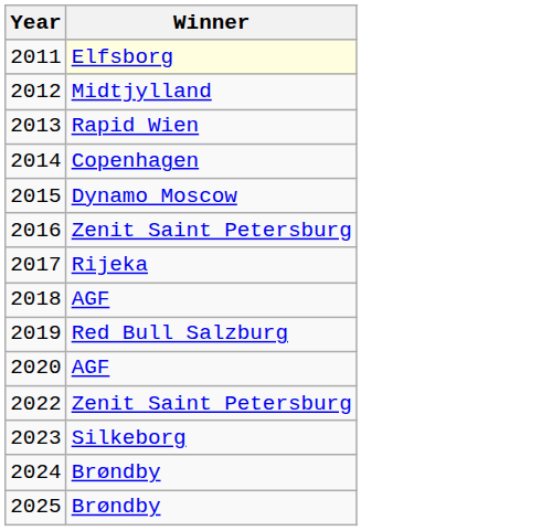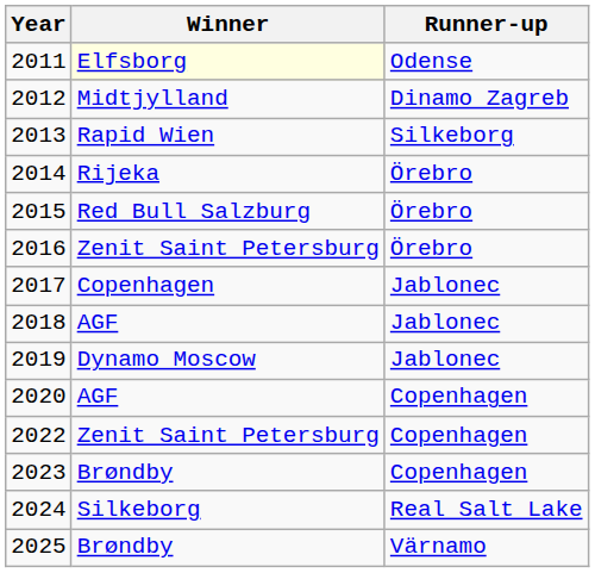 <table class="wikitable">
 <tr>
 <th>Year</th>
 <th>Winner</th>
+<th>Runner-up</th>
 </tr>
 <tr>
 <td>2011</td>
 <td style="background: lightyellow;"> <a href='#'>Elfsborg</a></td>
+<td> <a href='#'>Odense</a></td>
 </tr>
 <tr>
 <td>2012</td>
 <td> <a href='#'>Midtjylland</a></td>
+<td> <a href='#'>Dinamo Zagreb</a></td>
 </tr>
 <tr>
 <td>2013</td>
 <td> <a href='#'>Rapid Wien</a></td>
+<td> <a href='#'>Silkeborg</a></td>
 </tr>
 <tr>
 <td>2014</td>
-<td> <a href='#'>Copenhagen</a></td>
+<td> <a href='#'>Rijeka</a></td>
+<td> <a href='#'>Örebro</a></td>
 </tr>
 <tr>
 <td>2015</td>
-<td> <a href='#'>Dynamo Moscow</a></td>
+<td> <a href='#'>Red Bull Salzburg</a></td>
+<td> <a href='#'>Örebro</a></td>
 </tr>
 <tr>
 <td>2016</td>
 <td> <a href='#'>Zenit Saint Petersburg</a></td>
+<td> <a href='#'>Örebro</a></td>
 </tr>
 <tr>
 <td>2017</td>
-<td> <a href='#'>Rijeka</a></td>
+<td> <a href='#'>Copenhagen</a></td>
+<td> <a href='#'>Jablonec</a></td>
 </tr>
 <tr>
 <td>2018</td>
 <td> <a href='#'>AGF</a></td>
+<td> <a href='#'>Jablonec</a></td>
 </tr>
 <tr>
 <td>2019</td>
-<td> <a href='#'>Red Bull Salzburg</a></td>
+<td> <a href='#'>Dynamo Moscow</a></td>
+<td> <a href='#'>Jablonec</a></td>
 </tr>
 <tr>
 <td>2020</td>
 <td> <a href='#'>AGF</a></td>
+<td> <a href='#'>Copenhagen</a></td>
 </tr>
 <tr>
 <td>2022</td>
 <td> <a href='#'>Zenit Saint Petersburg</a></td>
+<td> <a href='#'>Copenhagen</a></td>
 </tr>
 <tr>
 <td>2023</td>
-<td> <a href='#'>Silkeborg</a></td>
+<td> <a href='#'>Brøndby</a></td>
+<td> <a href='#'>Copenhagen</a></td>
 </tr>
 <tr>
 <td>2024</td>
-<td> <a href='#'>Brøndby</a></td>
+<td> <a href='#'>Silkeborg</a></td>
+<td> <a href='#'>Real Salt Lake</a></td>
 </tr>
 <tr>
 <td>2025</td>
 <td> <a href='#'>Brøndby</a></td>
+<td> <a href='#'>Värnamo</a></td>
 </tr>
 </table>
